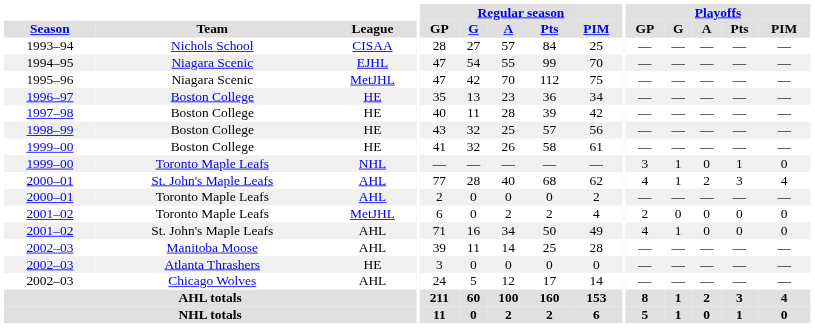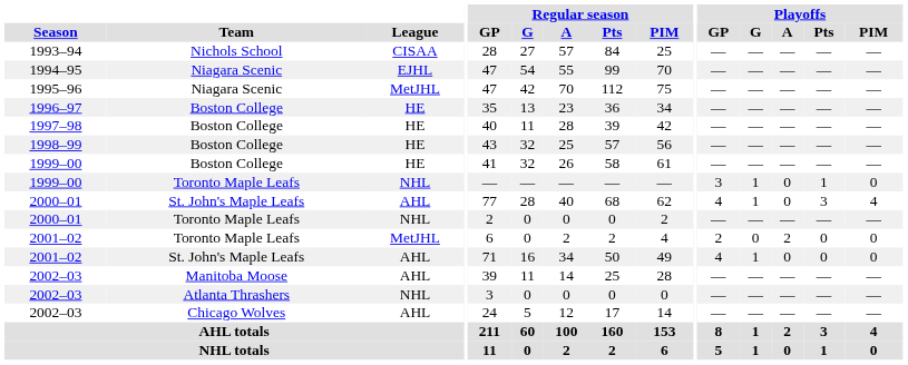 <table border="0" cellpadding="1" cellspacing="0" style="text-align:center; width:60em">
 <tr bgcolor="#e0e0e0">
 <th colspan="3" bgcolor="#ffffff"></th>
 <th rowspan="100" bgcolor="#ffffff"></th>
 <th colspan="5"><a href='#'>Regular season</a></th>
 <th rowspan="100" bgcolor="#ffffff"></th>
 <th colspan="5"><a href='#'>Playoffs</a></th>
 </tr>
 <tr bgcolor="#e0e0e0">
 <th><a href='#'>Season</a></th>
 <th>Team</th>
 <th>League</th>
 <th>GP</th>
 <th><a href='#'>G</a></th>
 <th><a href='#'>A</a></th>
 <th><a href='#'>Pts</a></th>
 <th><a href='#'>PIM</a></th>
 <th>GP</th>
 <th>G</th>
 <th>A</th>
 <th>Pts</th>
 <th>PIM</th>
 </tr>
 <tr>
 <td>1993–94</td>
 <td><a href='#'>Nichols School</a></td>
 <td><a href='#'>CISAA</a></td>
 <td>28</td>
 <td>27</td>
 <td>57</td>
 <td>84</td>
 <td>25</td>
 <td>—</td>
 <td>—</td>
 <td>—</td>
 <td>—</td>
 <td>—</td>
 </tr>
 <tr bgcolor="#f0f0f0">
 <td>1994–95</td>
 <td><a href='#'>Niagara Scenic</a></td>
 <td><a href='#'>EJHL</a></td>
 <td>47</td>
 <td>54</td>
 <td>55</td>
 <td>99</td>
 <td>70</td>
 <td>—</td>
 <td>—</td>
 <td>—</td>
 <td>—</td>
 <td>—</td>
 </tr>
 <tr>
 <td>1995–96</td>
 <td>Niagara Scenic</td>
 <td><a href='#'>MetJHL</a></td>
 <td>47</td>
 <td>42</td>
 <td>70</td>
 <td>112</td>
 <td>75</td>
 <td>—</td>
 <td>—</td>
 <td>—</td>
 <td>—</td>
 <td>—</td>
 </tr>
 <tr bgcolor="#f0f0f0">
 <td><a href='#'>1996–97</a></td>
 <td><a href='#'>Boston College</a></td>
 <td><a href='#'>HE</a></td>
 <td>35</td>
 <td>13</td>
 <td>23</td>
 <td>36</td>
 <td>34</td>
 <td>—</td>
 <td>—</td>
 <td>—</td>
 <td>—</td>
 <td>—</td>
 </tr>
 <tr>
 <td><a href='#'>1997–98</a></td>
 <td>Boston College</td>
 <td>HE</td>
 <td>40</td>
 <td>11</td>
 <td>28</td>
 <td>39</td>
 <td>42</td>
 <td>—</td>
 <td>—</td>
 <td>—</td>
 <td>—</td>
 <td>—</td>
 </tr>
 <tr bgcolor="#f0f0f0">
 <td><a href='#'>1998–99</a></td>
 <td>Boston College</td>
 <td>HE</td>
 <td>43</td>
 <td>32</td>
 <td>25</td>
 <td>57</td>
 <td>56</td>
 <td>—</td>
 <td>—</td>
 <td>—</td>
 <td>—</td>
 <td>—</td>
 </tr>
 <tr>
 <td><a href='#'>1999–00</a></td>
 <td>Boston College</td>
 <td>HE</td>
 <td>41</td>
 <td>32</td>
 <td>26</td>
 <td>58</td>
 <td>61</td>
 <td>—</td>
 <td>—</td>
 <td>—</td>
 <td>—</td>
 <td>—</td>
 </tr>
 <tr bgcolor="#f0f0f0">
 <td><a href='#'>1999–00</a></td>
 <td><a href='#'>Toronto Maple Leafs</a></td>
 <td><a href='#'>NHL</a></td>
 <td>—</td>
 <td>—</td>
 <td>—</td>
 <td>—</td>
 <td>—</td>
 <td>3</td>
 <td>1</td>
 <td>0</td>
 <td>1</td>
 <td>0</td>
 </tr>
 <tr>
 <td><a href='#'>2000–01</a></td>
 <td><a href='#'>St. John's Maple Leafs</a></td>
 <td><a href='#'>AHL</a></td>
 <td>77</td>
 <td>28</td>
 <td>40</td>
 <td>68</td>
 <td>62</td>
 <td>4</td>
 <td>1</td>
-<td>2</td>
+<td>0</td>
 <td>3</td>
 <td>4</td>
 </tr>
 <tr bgcolor="#f0f0f0">
 <td><a href='#'>2000–01</a></td>
 <td>Toronto Maple Leafs</td>
-<td><a href='#'>AHL</a></td>
+<td>NHL</td>
 <td>2</td>
 <td>0</td>
 <td>0</td>
 <td>0</td>
 <td>2</td>
 <td>—</td>
 <td>—</td>
 <td>—</td>
 <td>—</td>
 <td>—</td>
 </tr>
 <tr>
 <td><a href='#'>2001–02</a></td>
 <td>Toronto Maple Leafs</td>
 <td><a href='#'>MetJHL</a></td>
 <td>6</td>
 <td>0</td>
 <td>2</td>
 <td>2</td>
 <td>4</td>
 <td>2</td>
 <td>0</td>
-<td>0</td>
+<td>2</td>
 <td>0</td>
 <td>0</td>
 </tr>
 <tr bgcolor="#f0f0f0">
 <td><a href='#'>2001–02</a></td>
 <td>St. John's Maple Leafs</td>
 <td>AHL</td>
 <td>71</td>
 <td>16</td>
 <td>34</td>
 <td>50</td>
 <td>49</td>
 <td>4</td>
 <td>1</td>
 <td>0</td>
 <td>0</td>
 <td>0</td>
 </tr>
 <tr>
 <td><a href='#'>2002–03</a></td>
 <td><a href='#'>Manitoba Moose</a></td>
 <td>AHL</td>
 <td>39</td>
 <td>11</td>
 <td>14</td>
 <td>25</td>
 <td>28</td>
 <td>—</td>
 <td>—</td>
 <td>—</td>
 <td>—</td>
 <td>—</td>
 </tr>
 <tr bgcolor="#f0f0f0">
 <td><a href='#'>2002–03</a></td>
 <td><a href='#'>Atlanta Thrashers</a></td>
-<td>HE</td>
+<td>NHL</td>
 <td>3</td>
 <td>0</td>
 <td>0</td>
 <td>0</td>
 <td>0</td>
 <td>—</td>
 <td>—</td>
 <td>—</td>
 <td>—</td>
 <td>—</td>
 </tr>
 <tr>
 <td>2002–03</td>
 <td><a href='#'>Chicago Wolves</a></td>
 <td>AHL</td>
 <td>24</td>
 <td>5</td>
 <td>12</td>
 <td>17</td>
 <td>14</td>
 <td>—</td>
 <td>—</td>
 <td>—</td>
 <td>—</td>
 <td>—</td>
 </tr>
 <tr bgcolor="#e0e0e0">
 <th colspan="3">AHL totals</th>
 <th>211</th>
 <th>60</th>
 <th>100</th>
 <th>160</th>
 <th>153</th>
 <th>8</th>
 <th>1</th>
 <th>2</th>
 <th>3</th>
 <th>4</th>
 </tr>
 <tr bgcolor="#e0e0e0">
 <th colspan="3">NHL totals</th>
 <th>11</th>
 <th>0</th>
 <th>2</th>
 <th>2</th>
 <th>6</th>
 <th>5</th>
 <th>1</th>
 <th>0</th>
 <th>1</th>
 <th>0</th>
 </tr>
 </table>
